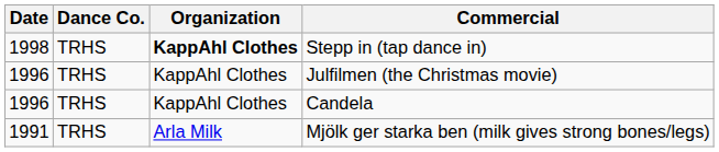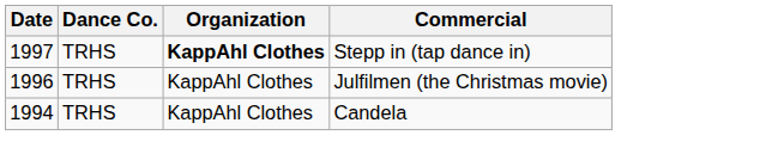 <table class="wikitable">
 <tr>
 <th>Date</th>
 <th>Dance Co.</th>
 <th>Organization</th>
 <th>Commercial</th>
 </tr>
 <tr>
-<td>1998</td>
+<td>1997</td>
 <td>TRHS</td>
 <td><strong>KappAhl Clothes</strong></td>
 <td>Stepp in (tap dance in)</td>
 </tr>
 <tr>
 <td>1996</td>
 <td>TRHS</td>
 <td>KappAhl Clothes</td>
 <td>Julfilmen (the Christmas movie)</td>
 </tr>
 <tr>
-<td>1996</td>
+<td>1994</td>
 <td>TRHS</td>
 <td>KappAhl Clothes</td>
 <td>Candela</td>
 </tr>
-<tr>
-<td>1991</td>
-<td>TRHS</td>
-<td><a href='#'>Arla Milk</a></td>
-<td>Mjölk ger starka ben (milk gives strong bones/legs)</td>
-</tr>
 </table>
